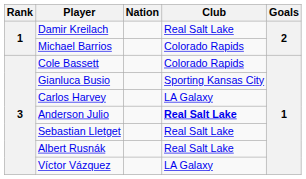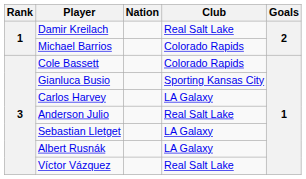 <table class="wikitable">
 <tr>
 <th>Rank</th>
 <th>Player</th>
 <th>Nation</th>
 <th>Club</th>
 <th>Goals</th>
 </tr>
 <tr>
 <th rowspan=2>1</th>
 <td><a href='#'>Damir Kreilach</a></td>
 <td></td>
 <td><a href='#'>Real Salt Lake</a></td>
 <th rowspan=2>2</th>
 </tr>
 <tr>
 <td><a href='#'>Michael Barrios</a></td>
 <td></td>
 <td><a href='#'>Colorado Rapids</a></td>
 </tr>
 <tr>
 <th rowspan=7>3</th>
 <td><a href='#'>Cole Bassett</a></td>
 <td></td>
 <td><a href='#'>Colorado Rapids</a></td>
 <th rowspan=7>1</th>
 </tr>
 <tr>
 <td><a href='#'>Gianluca Busio</a></td>
 <td></td>
 <td><a href='#'>Sporting Kansas City</a></td>
 </tr>
 <tr>
 <td><a href='#'>Carlos Harvey</a></td>
 <td></td>
 <td><a href='#'>LA Galaxy</a></td>
 </tr>
 <tr>
 <td><a href='#'>Anderson Julio</a></td>
 <td></td>
-<td><strong><a href='#'>Real Salt Lake</a></strong></td>
+<td><a href='#'>Real Salt Lake</a></td>
 </tr>
 <tr>
 <td><a href='#'>Sebastian Lletget</a></td>
 <td></td>
-<td><a href='#'>Real Salt Lake</a></td>
+<td><a href='#'>LA Galaxy</a></td>
 </tr>
 <tr>
 <td><a href='#'>Albert Rusnák</a></td>
 <td></td>
-<td><a href='#'>Real Salt Lake</a></td>
+<td><a href='#'>LA Galaxy</a></td>
 </tr>
 <tr>
 <td><a href='#'>Víctor Vázquez</a></td>
 <td></td>
-<td><a href='#'>LA Galaxy</a></td>
+<td><a href='#'>Real Salt Lake</a></td>
 </tr>
 </table>
